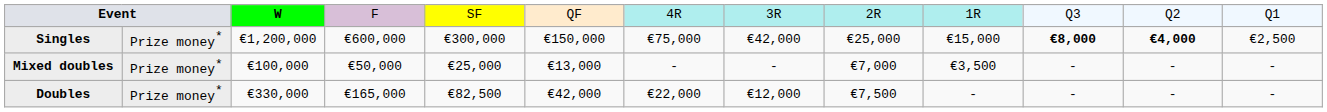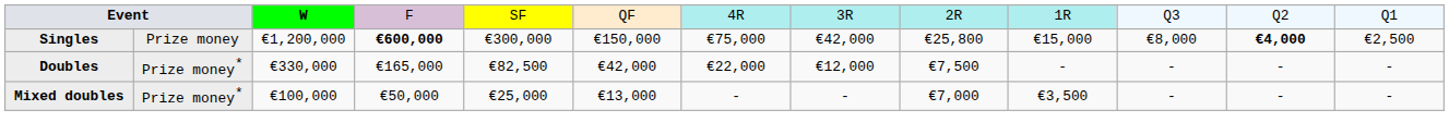 <table class=wikitable style=font-size:90%;text-align:center>
 <tr>
 <td width=200 colspan=2 bgcolor=#dfe2e9><strong>Event</strong></td>
 <td width=80 bgcolor=lime><strong>W</strong></td>
 <td width=85 bgcolor=#D8BFD8>F</td>
 <td width=85 bgcolor=#FFFF00>SF</td>
 <td width=85 bgcolor=#ffebcd>QF</td>
 <td width=85 bgcolor=#afeeee>4R</td>
 <td width=85 bgcolor=#afeeee>3R</td>
 <td width=85 bgcolor=#afeeee>2R</td>
 <td width=85 bgcolor=#afeeee>1R</td>
 <td width=85 bgcolor=#F0F8FF>Q3</td>
 <td width=85 bgcolor=#F0F8FF>Q2</td>
 <td width=85 bgcolor=#F0F8FF>Q1</td>
 </tr>
 <tr>
 <td style="background:#ededed;"><strong>Singles</strong></td>
-<td style="background:#ededed;">Prize money<sup><big>*</big></sup></td>
+<td style="background:#ededed;">Prize money</td>
 <td>€1,200,000</td>
-<td>€600,000</td>
+<td><strong>€600,000</strong></td>
 <td>€300,000</td>
 <td>€150,000</td>
 <td>€75,000</td>
 <td>€42,000</td>
-<td>€25,000</td>
+<td>€25,800</td>
 <td>€15,000</td>
-<td><strong>€8,000</strong></td>
+<td>€8,000</td>
 <td><strong>€4,000</strong></td>
 <td>€2,500</td>
+</tr>
+<tr>
+<td style="background:#ededed;"><strong>Doubles</strong></td>
+<td style="background:#ededed;">Prize money<sup><big>*</big></sup></td>
+<td>€330,000</td>
+<td>€165,000</td>
+<td>€82,500</td>
+<td>€42,000</td>
+<td>€22,000</td>
+<td>€12,000</td>
+<td>€7,500</td>
+<td>-</td>
+<td>-</td>
+<td>-</td>
+<td>-</td>
 </tr>
 <tr>
 <td style="background:#ededed;"><strong>Mixed doubles</strong></td>
 <td style="background:#ededed;">Prize money<sup><big>*</big></sup></td>
 <td>€100,000</td>
 <td>€50,000</td>
 <td>€25,000</td>
 <td>€13,000</td>
 <td>-</td>
 <td>-</td>
 <td>€7,000</td>
 <td>€3,500</td>
 <td>-</td>
 <td>-</td>
 <td>-</td>
 </tr>
-<tr>
-<td style="background:#ededed;"><strong>Doubles</strong></td>
-<td style="background:#ededed;">Prize money<sup><big>*</big></sup></td>
-<td>€330,000</td>
-<td>€165,000</td>
-<td>€82,500</td>
-<td>€42,000</td>
-<td>€22,000</td>
-<td>€12,000</td>
-<td>€7,500</td>
-<td>-</td>
-<td>-</td>
-<td>-</td>
-<td>-</td>
-</tr>
 </table>
